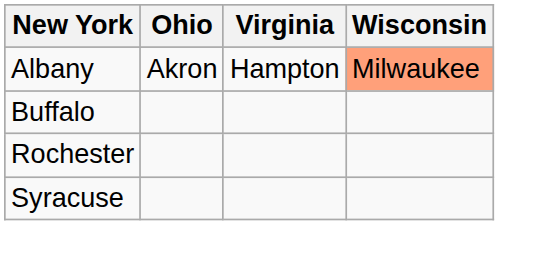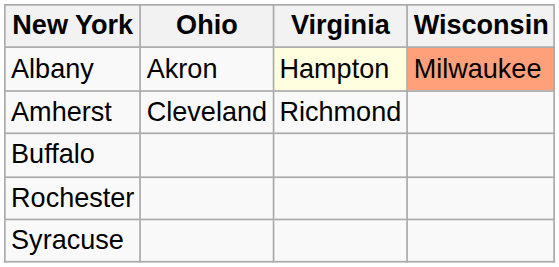 <table class="wikitable">
 <tr>
 <th>New York</th>
 <th>Ohio</th>
 <th>Virginia</th>
 <th>Wisconsin</th>
 </tr>
 <tr>
 <td>Albany</td>
 <td>Akron</td>
-<td>Hampton</td>
+<td style="background: lightyellow;">Hampton</td>
 <td style="background: lightsalmon;">Milwaukee</td>
+</tr>
+<tr>
+<td>Amherst</td>
+<td>Cleveland</td>
+<td>Richmond</td>
+<td></td>
 </tr>
 <tr>
 <td>Buffalo</td>
 <td></td>
 <td></td>
 <td></td>
 </tr>
 <tr>
 <td>Rochester</td>
 <td></td>
 <td></td>
 <td></td>
 </tr>
 <tr>
 <td>Syracuse</td>
 <td></td>
 <td></td>
 <td></td>
 </tr>
 </table>
